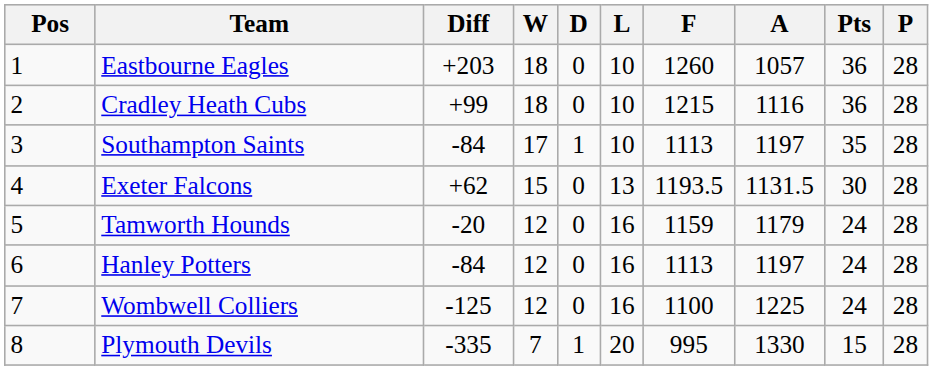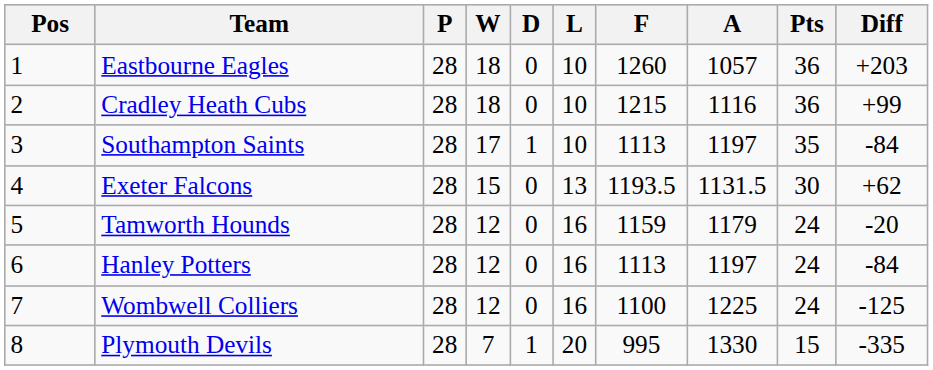 <table class="wikitable">
 <tr>
 <th width=50>Pos</th>
 <th width=200>Team</th>
-<th width=50>Diff</th>
+<th width=20>P</th>
 <th width=20>W</th>
 <th width=20>D</th>
 <th width=20>L</th>
 <th width=50>F</th>
 <th width=50>A</th>
 <th width=30>Pts</th>
-<th width=20>P</th>
+<th width=50>Diff</th>
 </tr>
 <tr>
 <td>1</td>
 <td><a href='#'>Eastbourne Eagles</a></td>
-<td align="center">+203</td>
+<td align="center">28</td>
 <td align="center">18</td>
 <td align="center">0</td>
 <td align="center">10</td>
 <td align="center">1260</td>
 <td align="center">1057</td>
 <td align="center">36</td>
-<td align="center">28</td>
+<td align="center">+203</td>
 </tr>
 <tr>
 <td>2</td>
 <td><a href='#'>Cradley Heath Cubs</a></td>
-<td align="center">+99</td>
+<td align="center">28</td>
 <td align="center">18</td>
 <td align="center">0</td>
 <td align="center">10</td>
 <td align="center">1215</td>
 <td align="center">1116</td>
 <td align="center">36</td>
-<td align="center">28</td>
+<td align="center">+99</td>
 </tr>
 <tr>
 <td>3</td>
 <td><a href='#'>Southampton Saints</a></td>
-<td align="center">-84</td>
+<td align="center">28</td>
 <td align="center">17</td>
 <td align="center">1</td>
 <td align="center">10</td>
 <td align="center">1113</td>
 <td align="center">1197</td>
 <td align="center">35</td>
-<td align="center">28</td>
+<td align="center">-84</td>
 </tr>
 <tr>
 <td>4</td>
 <td><a href='#'>Exeter Falcons</a></td>
-<td align="center">+62</td>
+<td align="center">28</td>
 <td align="center">15</td>
 <td align="center">0</td>
 <td align="center">13</td>
 <td align="center">1193.5</td>
 <td align="center">1131.5</td>
 <td align="center">30</td>
-<td align="center">28</td>
+<td align="center">+62</td>
 </tr>
 <tr>
 <td>5</td>
 <td><a href='#'>Tamworth Hounds</a></td>
-<td align="center">-20</td>
+<td align="center">28</td>
 <td align="center">12</td>
 <td align="center">0</td>
 <td align="center">16</td>
 <td align="center">1159</td>
 <td align="center">1179</td>
 <td align="center">24</td>
-<td align="center">28</td>
+<td align="center">-20</td>
 </tr>
 <tr>
 <td>6</td>
 <td><a href='#'>Hanley Potters</a></td>
-<td align="center">-84</td>
+<td align="center">28</td>
 <td align="center">12</td>
 <td align="center">0</td>
 <td align="center">16</td>
 <td align="center">1113</td>
 <td align="center">1197</td>
 <td align="center">24</td>
-<td align="center">28</td>
+<td align="center">-84</td>
 </tr>
 <tr>
 <td>7</td>
 <td><a href='#'>Wombwell Colliers</a></td>
-<td align="center">-125</td>
+<td align="center">28</td>
 <td align="center">12</td>
 <td align="center">0</td>
 <td align="center">16</td>
 <td align="center">1100</td>
 <td align="center">1225</td>
 <td align="center">24</td>
-<td align="center">28</td>
+<td align="center">-125</td>
 </tr>
 <tr>
 <td>8</td>
 <td><a href='#'>Plymouth Devils</a></td>
-<td align="center">-335</td>
+<td align="center">28</td>
 <td align="center">7</td>
 <td align="center">1</td>
 <td align="center">20</td>
 <td align="center">995</td>
 <td align="center">1330</td>
 <td align="center">15</td>
-<td align="center">28</td>
+<td align="center">-335</td>
 </tr>
 </table>
